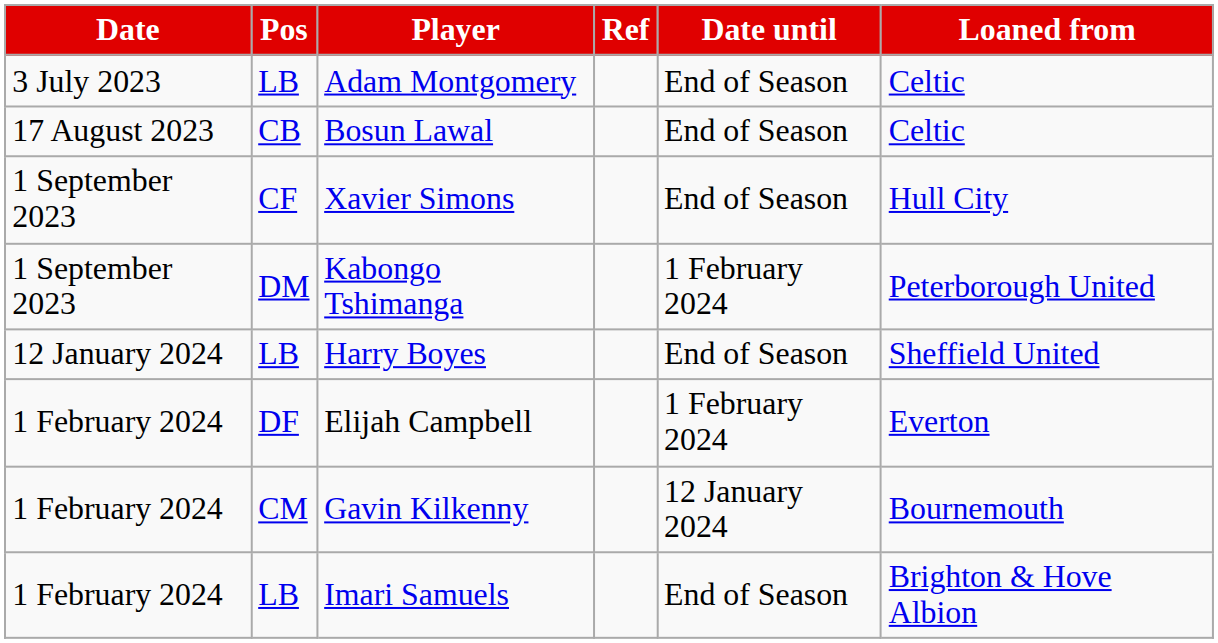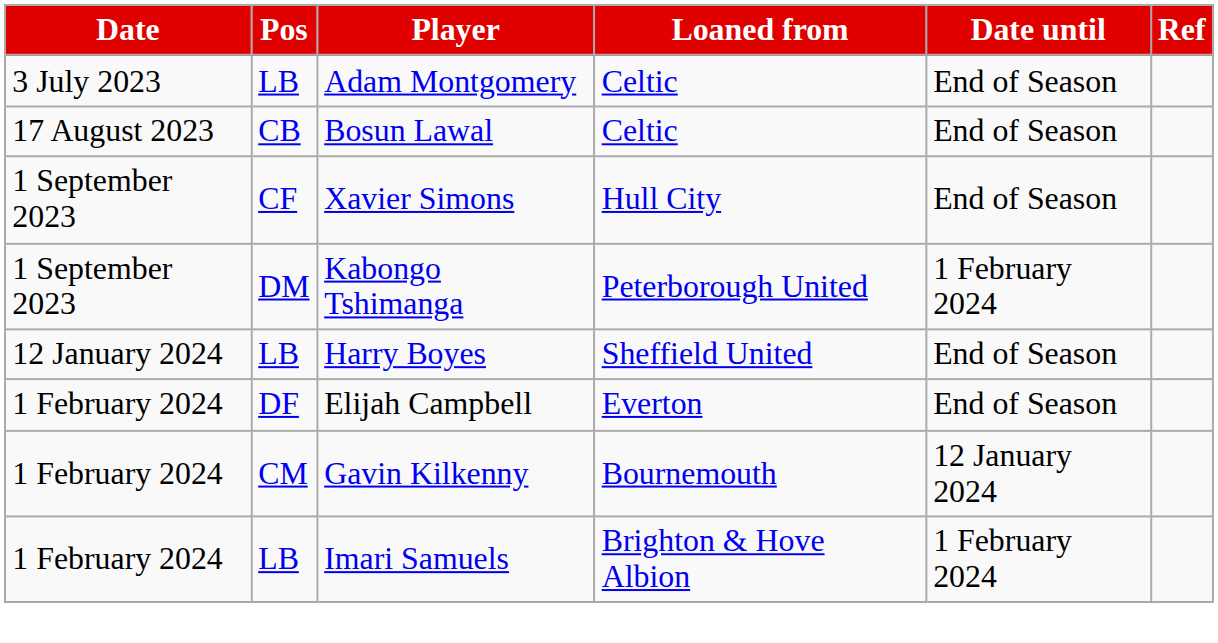 <table class="wikitable plainrowheaders sortable">
 <tr>
 <th style="background:#E00000; color:white;">Date</th>
 <th style="background:#E00000; color:white;">Pos</th>
 <th style="background:#E00000; color:white;">Player</th>
+<th style="background:#E00000; color:white;">Loaned from</th>
+<th style="background:#E00000; color:white;">Date until</th>
 <th style="background:#E00000; color:white;">Ref</th>
-<th style="background:#E00000; color:white;">Date until</th>
-<th style="background:#E00000; color:white;">Loaned from</th>
 </tr>
 <tr>
 <td>3 July 2023</td>
 <td><a href='#'>LB</a></td>
 <td> <a href='#'>Adam Montgomery</a></td>
+<td> <a href='#'>Celtic</a></td>
+<td>End of Season</td>
 <td></td>
-<td>End of Season</td>
-<td> <a href='#'>Celtic</a></td>
 </tr>
 <tr>
 <td>17 August 2023</td>
 <td><a href='#'>CB</a></td>
 <td> <a href='#'>Bosun Lawal</a></td>
+<td> <a href='#'>Celtic</a></td>
+<td>End of Season</td>
 <td></td>
-<td>End of Season</td>
-<td> <a href='#'>Celtic</a></td>
 </tr>
 <tr>
 <td>1 September 2023</td>
 <td><a href='#'>CF</a></td>
 <td> <a href='#'>Xavier Simons</a></td>
+<td> <a href='#'>Hull City</a></td>
+<td>End of Season</td>
 <td></td>
-<td>End of Season</td>
-<td> <a href='#'>Hull City</a></td>
 </tr>
 <tr>
 <td>1 September 2023</td>
 <td><a href='#'>DM</a></td>
 <td> <a href='#'>Kabongo Tshimanga</a></td>
+<td> <a href='#'>Peterborough United</a></td>
+<td>1 February 2024</td>
 <td></td>
-<td>1 February 2024</td>
-<td> <a href='#'>Peterborough United</a></td>
 </tr>
 <tr>
 <td>12 January 2024</td>
 <td><a href='#'>LB</a></td>
 <td> <a href='#'>Harry Boyes</a></td>
+<td> <a href='#'>Sheffield United</a></td>
+<td>End of Season</td>
 <td></td>
-<td>End of Season</td>
-<td> <a href='#'>Sheffield United</a></td>
 </tr>
 <tr>
 <td>1 February 2024</td>
 <td><a href='#'>DF</a></td>
 <td> Elijah Campbell</td>
+<td> <a href='#'>Everton</a></td>
+<td>End of Season</td>
 <td></td>
-<td>1 February 2024</td>
-<td> <a href='#'>Everton</a></td>
 </tr>
 <tr>
 <td>1 February 2024</td>
 <td><a href='#'>CM</a></td>
 <td> <a href='#'>Gavin Kilkenny</a></td>
+<td> <a href='#'>Bournemouth</a></td>
+<td>12 January 2024</td>
 <td></td>
-<td>12 January 2024</td>
-<td> <a href='#'>Bournemouth</a></td>
 </tr>
 <tr>
 <td>1 February 2024</td>
 <td><a href='#'>LB</a></td>
 <td> <a href='#'>Imari Samuels</a></td>
+<td> <a href='#'>Brighton & Hove Albion</a></td>
+<td>1 February 2024</td>
 <td></td>
-<td>End of Season</td>
-<td> <a href='#'>Brighton & Hove Albion</a></td>
 </tr>
 </table>
